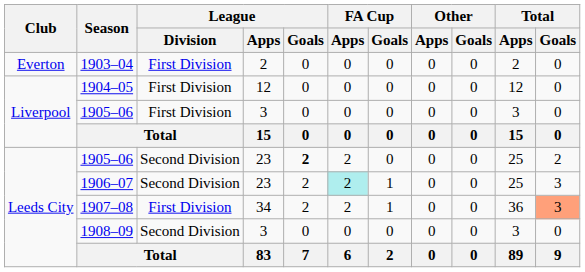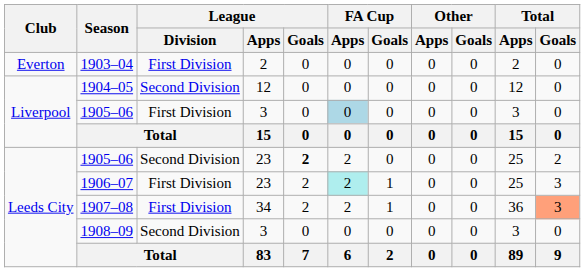 <table class="wikitable" style="text-align: center;">
 <tr>
 <th rowspan=2>Club</th>
 <th rowspan=2>Season</th>
 <th colspan=3>League</th>
 <th colspan=2>FA Cup</th>
 <th colspan=2>Other</th>
 <th colspan=2>Total</th>
 </tr>
 <tr>
 <th>Division</th>
 <th>Apps</th>
 <th>Goals</th>
 <th>Apps</th>
 <th>Goals</th>
 <th>Apps</th>
 <th>Goals</th>
 <th>Apps</th>
 <th>Goals</th>
 </tr>
 <tr>
 <td><a href='#'>Everton</a></td>
 <td><a href='#'>1903–04</a></td>
 <td><a href='#'>First Division</a></td>
 <td>2</td>
 <td>0</td>
 <td>0</td>
 <td>0</td>
 <td>0</td>
 <td>0</td>
 <td>2</td>
 <td>0</td>
 </tr>
 <tr>
 <td rowspan=3><a href='#'>Liverpool</a></td>
 <td><a href='#'>1904–05</a></td>
-<td>First Division</td>
+<td><a href='#'>Second Division</a></td>
 <td>12</td>
 <td>0</td>
 <td>0</td>
 <td>0</td>
 <td>0</td>
 <td>0</td>
 <td>12</td>
 <td>0</td>
 </tr>
 <tr>
 <td><a href='#'>1905–06</a></td>
 <td>First Division</td>
 <td>3</td>
 <td>0</td>
-<td>0</td>
+<td style="background: lightblue;">0</td>
 <td>0</td>
 <td>0</td>
 <td>0</td>
 <td>3</td>
 <td>0</td>
 </tr>
 <tr>
 <th colspan=2>Total</th>
 <th>15</th>
 <th>0</th>
 <th>0</th>
 <th>0</th>
 <th>0</th>
 <th>0</th>
 <th>15</th>
 <th>0</th>
 </tr>
 <tr>
 <td rowspan=5><a href='#'>Leeds City</a></td>
 <td><a href='#'>1905–06</a></td>
 <td>Second Division</td>
 <td>23</td>
 <td><strong>2</strong></td>
 <td>2</td>
 <td>0</td>
 <td>0</td>
 <td>0</td>
 <td>25</td>
 <td>2</td>
 </tr>
 <tr>
 <td><a href='#'>1906–07</a></td>
-<td>Second Division</td>
+<td>First Division</td>
 <td>23</td>
 <td>2</td>
 <td style="background: paleturquoise;">2</td>
 <td>1</td>
 <td>0</td>
 <td>0</td>
 <td>25</td>
 <td>3</td>
 </tr>
 <tr>
 <td><a href='#'>1907–08</a></td>
 <td><a href='#'>First Division</a></td>
 <td>34</td>
 <td>2</td>
 <td>2</td>
 <td>1</td>
 <td>0</td>
 <td>0</td>
 <td>36</td>
 <td style="background: lightsalmon;">3</td>
 </tr>
 <tr>
 <td><a href='#'>1908–09</a></td>
 <td>Second Division</td>
 <td>3</td>
 <td>0</td>
 <td>0</td>
 <td>0</td>
 <td>0</td>
 <td>0</td>
 <td>3</td>
 <td>0</td>
 </tr>
 <tr>
 <th colspan=2>Total</th>
 <th>83</th>
 <th>7</th>
 <th>6</th>
 <th>2</th>
 <th>0</th>
 <th>0</th>
 <th>89</th>
 <th>9</th>
 </tr>
 </table>
